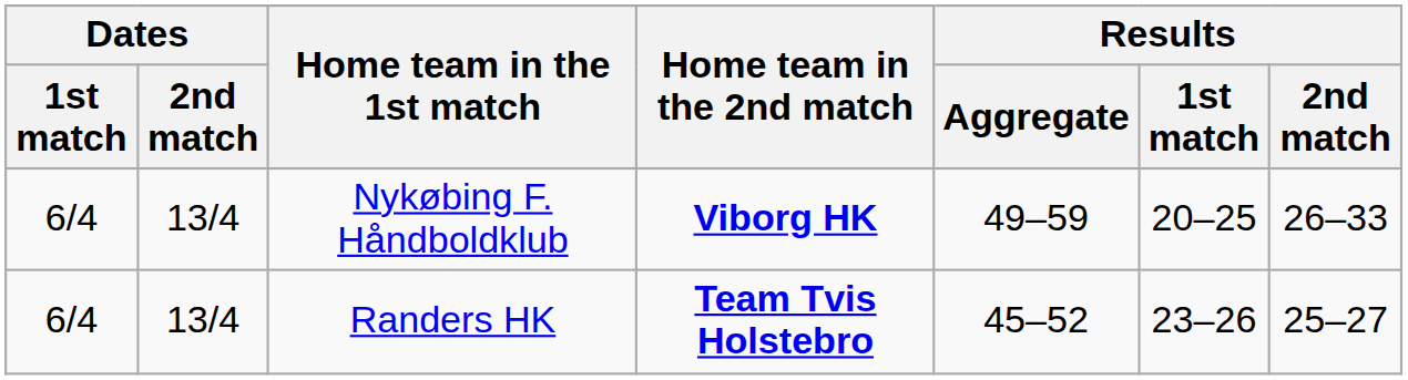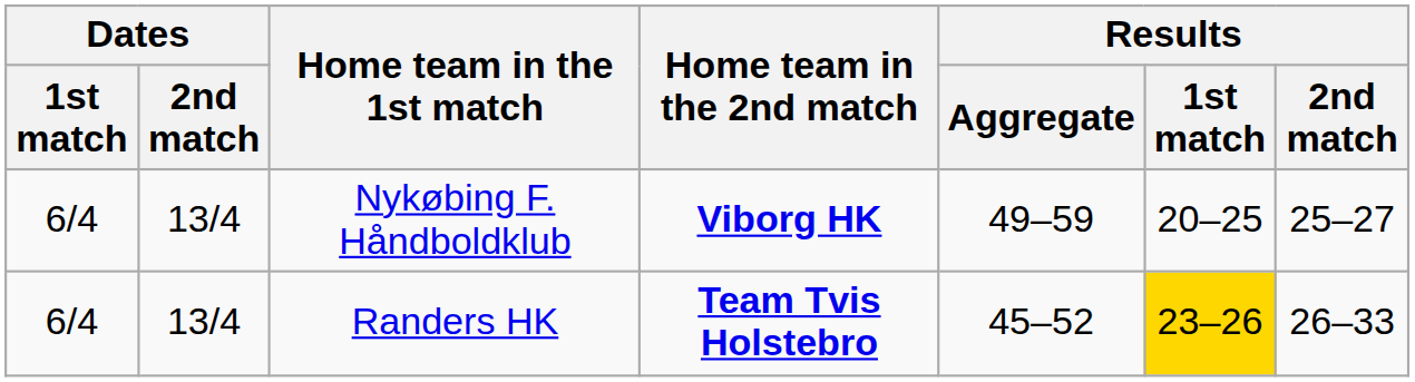 <table class="wikitable" style="text-align:center; margin-left:1em;">
 <tr>
 <th colspan="2">Dates</th>
 <th rowspan="2" style="width:220px;">Home team in the 1st match</th>
 <th rowspan="2" style="width:180px;">Home team in the 2nd match</th>
 <th colspan="3">Results</th>
 </tr>
 <tr>
 <th style="width:50px;">1st match</th>
 <th style="width:50px;">2nd match</th>
 <th style="width:50px;">Aggregate</th>
 <th style="width:50px;">1st match</th>
 <th style="width:50px;">2nd match</th>
 </tr>
 <tr>
 <td>6/4</td>
 <td>13/4</td>
 <td><a href='#'>Nykøbing F. Håndboldklub</a></td>
 <td><strong><a href='#'>Viborg HK</a></strong></td>
 <td>49–59</td>
 <td>20–25</td>
-<td>26–33</td>
+<td>25–27</td>
 </tr>
 <tr>
 <td>6/4</td>
 <td>13/4</td>
 <td><a href='#'>Randers HK</a></td>
 <td><strong><a href='#'>Team Tvis Holstebro</a></strong></td>
 <td>45–52</td>
-<td>23–26</td>
-<td>25–27</td>
+<td style="background: gold;">23–26</td>
+<td>26–33</td>
 </tr>
 </table>
